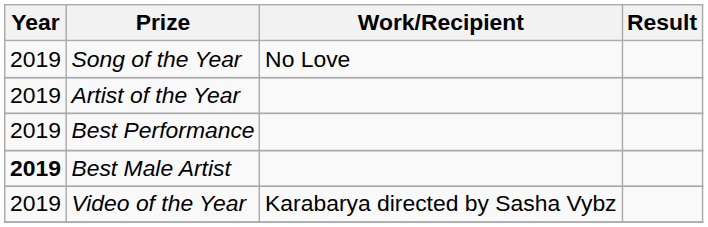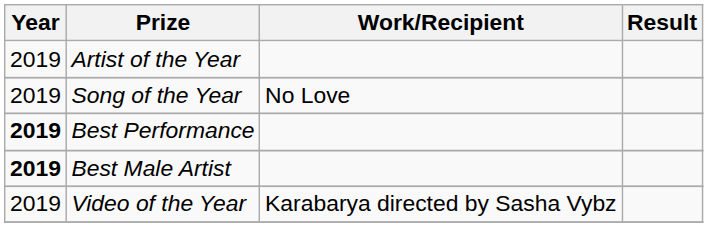 <table class="wikitable">
 <tr>
 <th>Year</th>
 <th>Prize</th>
 <th>Work/Recipient</th>
 <th>Result</th>
-</tr>
-<tr>
-<td>2019</td>
-<td><em>Song of the Year</em></td>
-<td>No Love</td>
-<td></td>
-</tr>
-<tr>
 </tr>
 <tr>
 <td>2019</td>
 <td><em>Artist of the Year</em></td>
 <td></td>
 <td></td>
 </tr>
 <tr>
 </tr>
 <tr>
 <td>2019</td>
+<td><em>Song of the Year</em></td>
+<td>No Love</td>
+<td></td>
+</tr>
+<tr>
+</tr>
+<tr>
+<td><strong>2019</strong></td>
 <td><em>Best Performance</em></td>
 <td></td>
 <td></td>
 </tr>
 <tr>
 </tr>
 <tr>
 <td><strong>2019</strong></td>
 <td><em>Best Male Artist</em></td>
 <td></td>
 <td></td>
 </tr>
 <tr>
 </tr>
 <tr>
 <td>2019</td>
 <td><em>Video of the Year</em></td>
 <td>Karabarya directed by Sasha Vybz</td>
 <td></td>
 </tr>
 <tr>
 </tr>
 </table>
